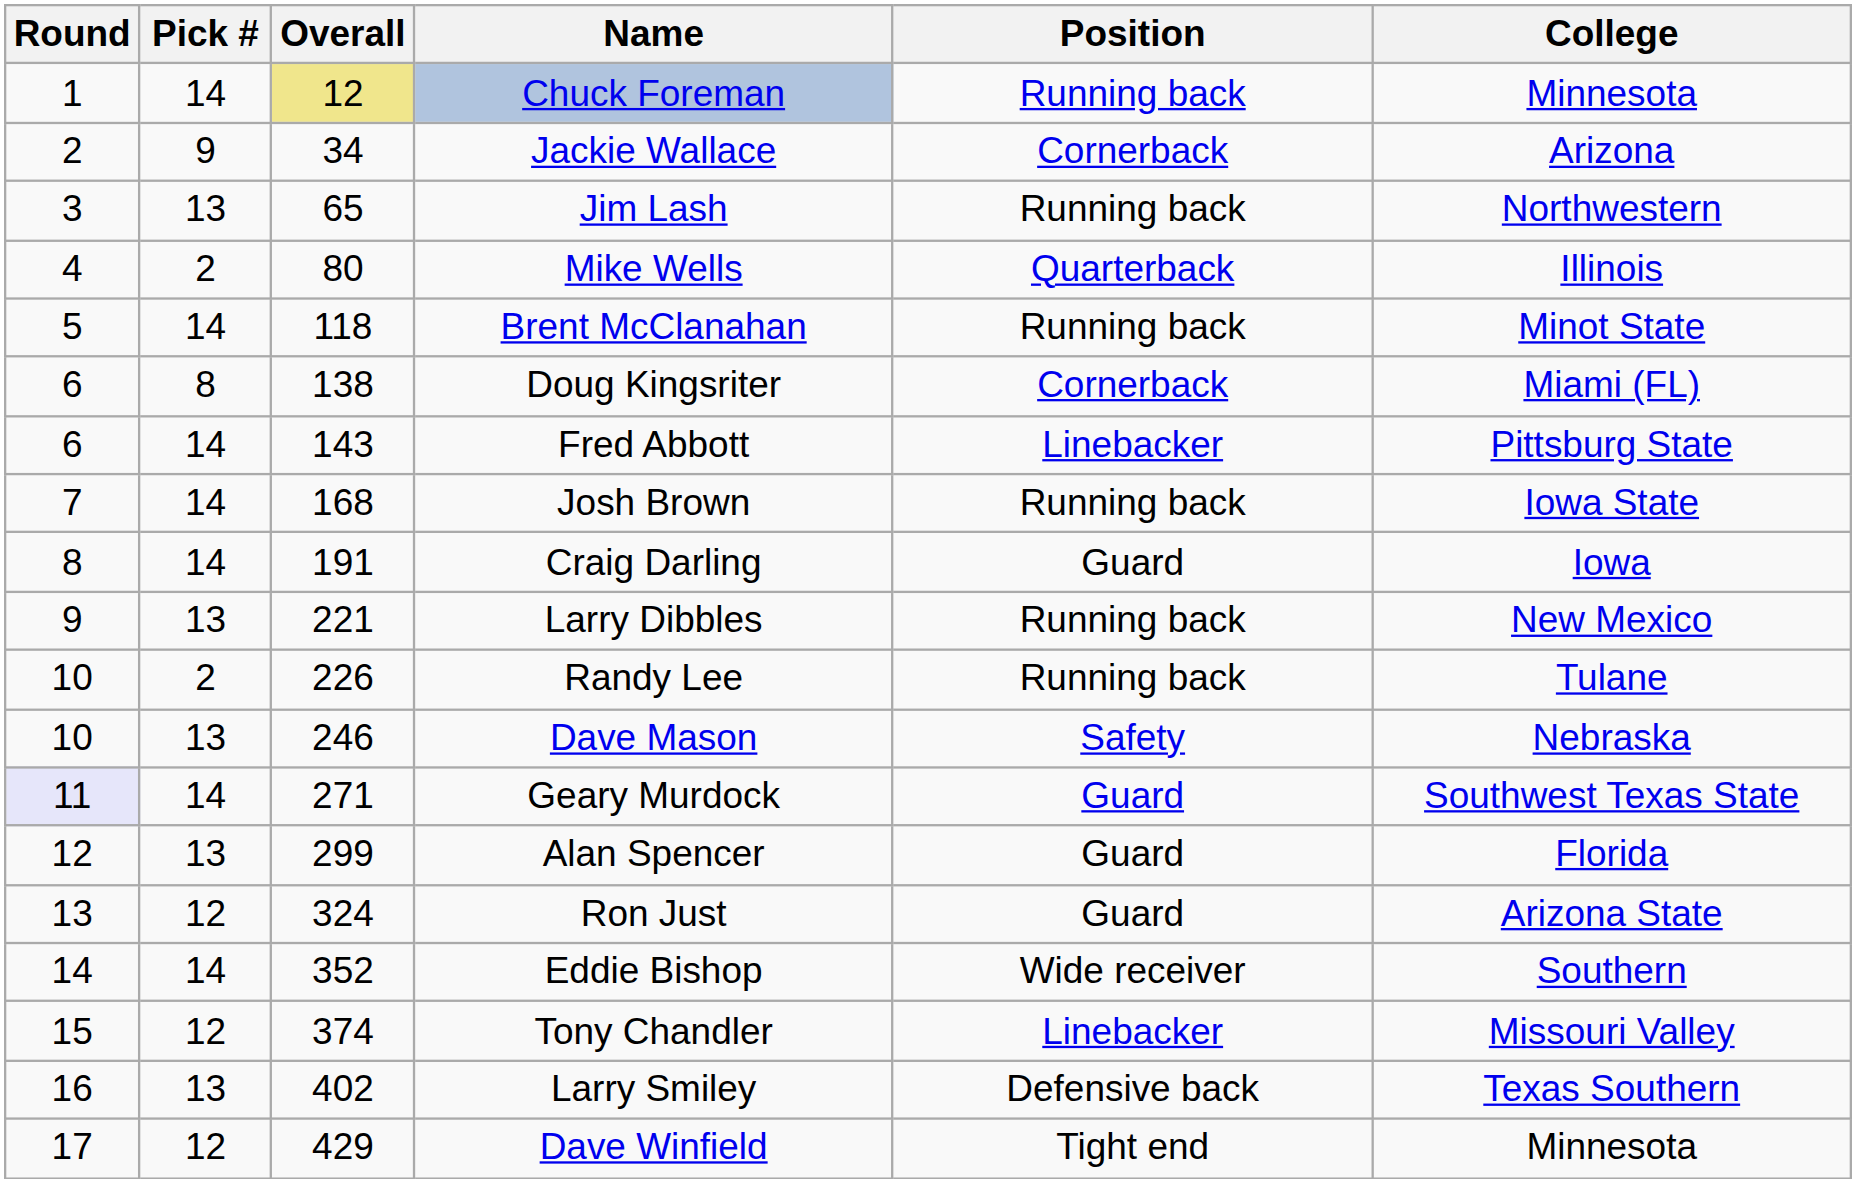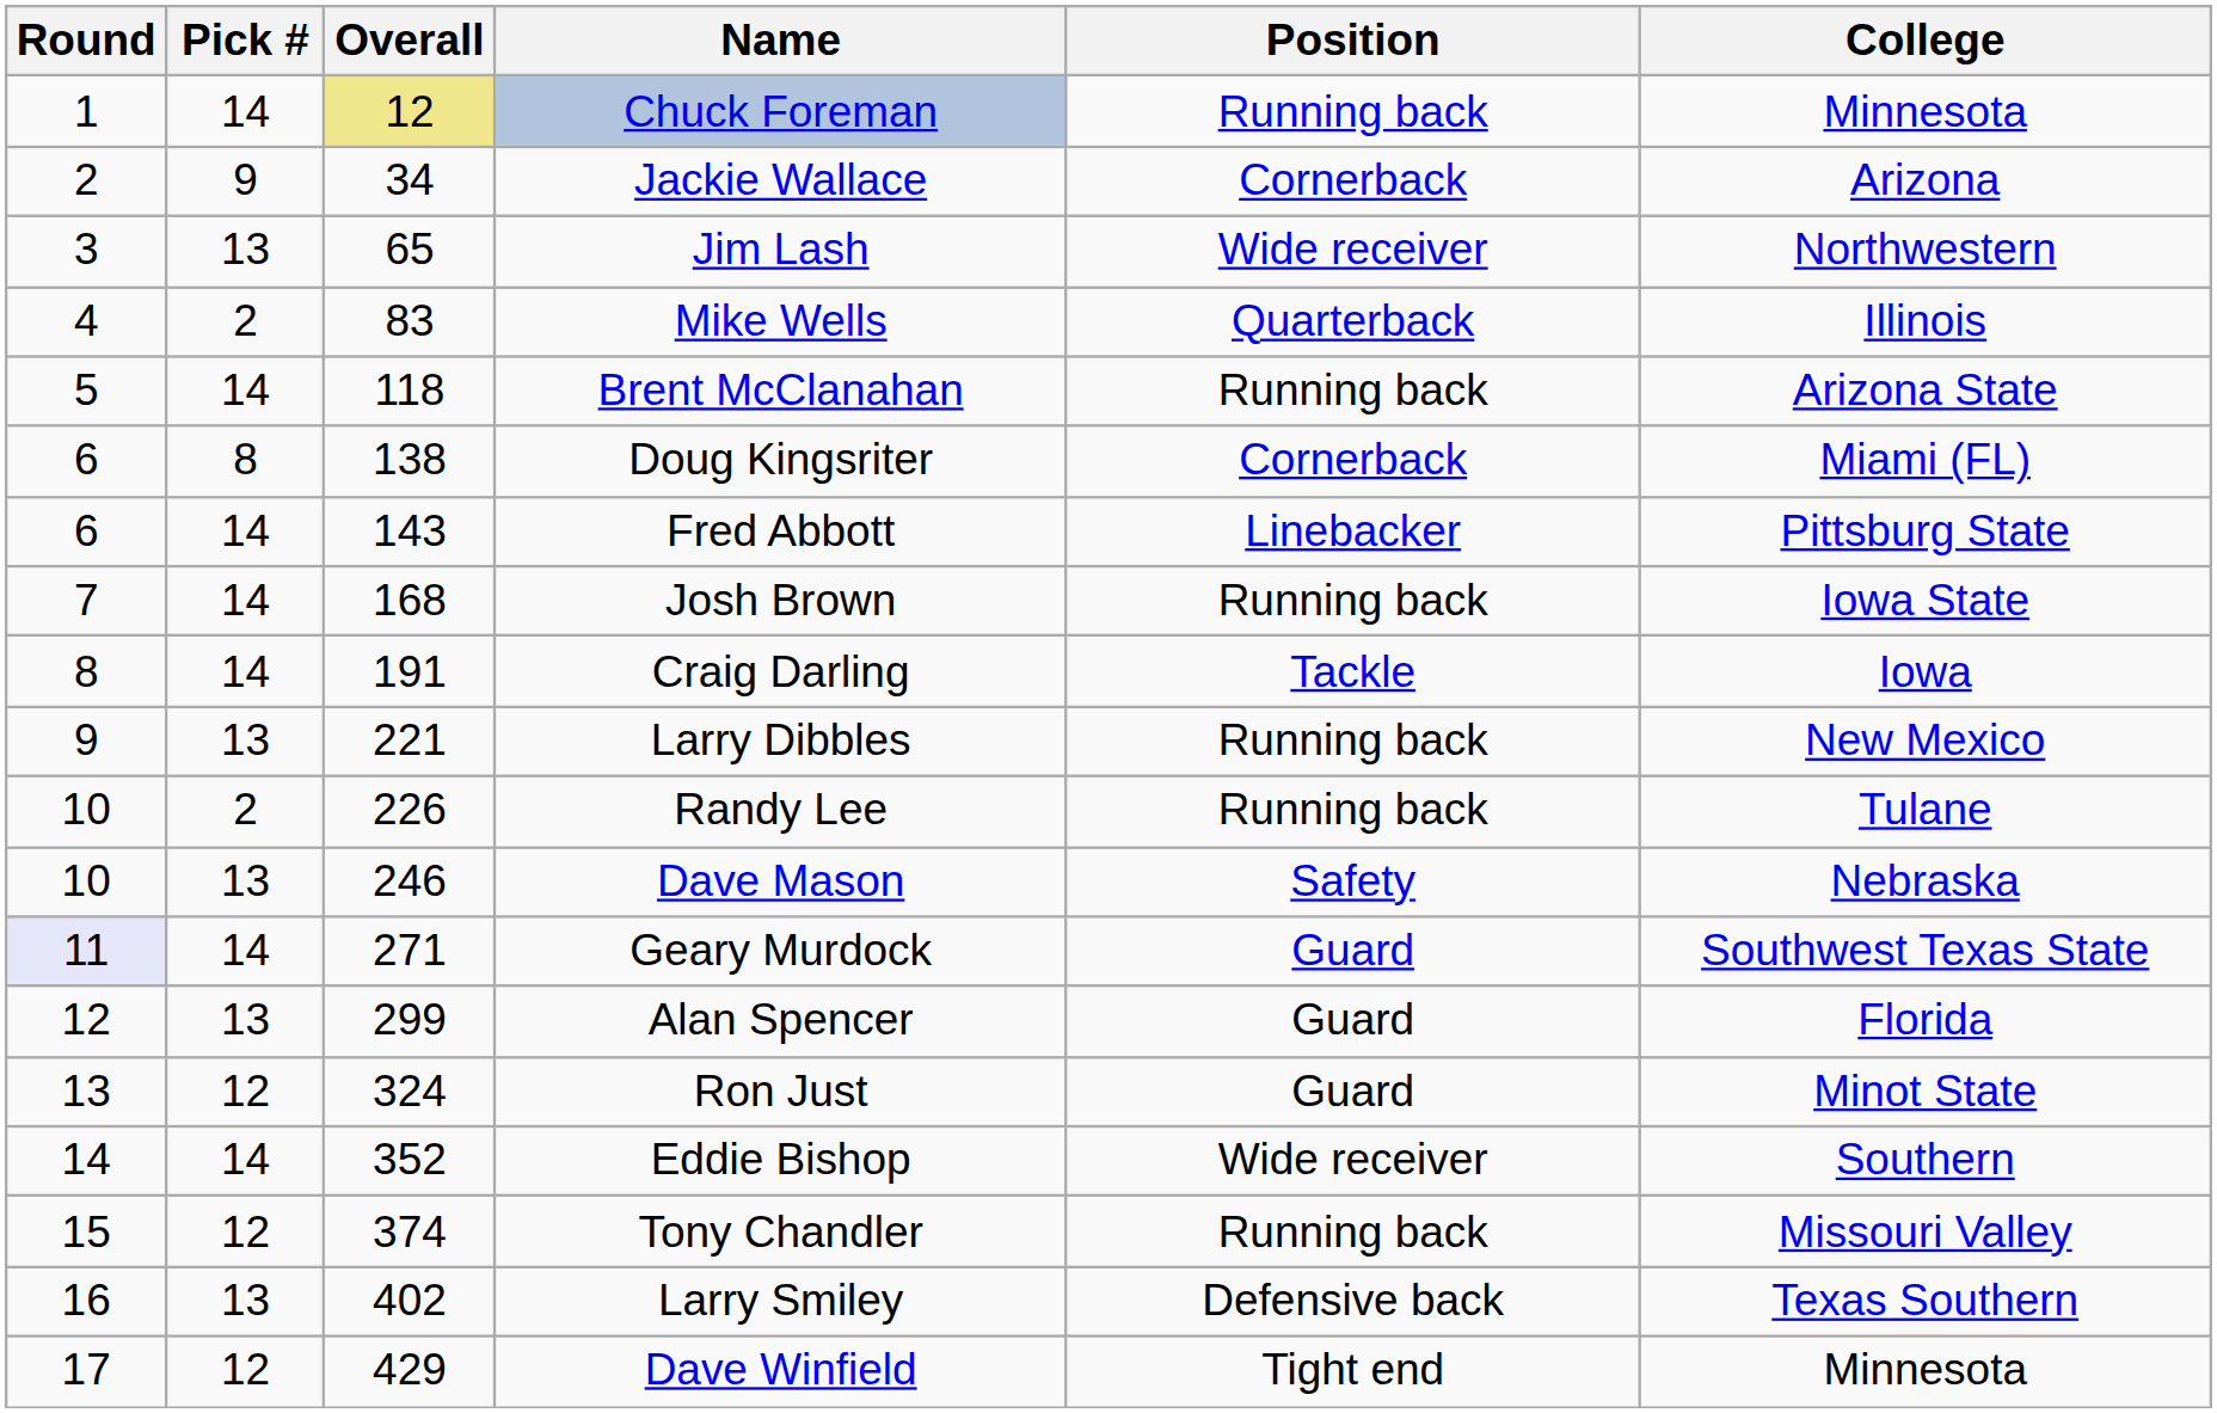 <table class="wikitable sortable" style="text-align:center">
 <tr>
 <th width=50px>Round</th>
 <th width=50px>Pick #</th>
 <th width=50px>Overall</th>
 <th width=200px>Name</th>
 <th width=200px>Position</th>
 <th width=200px>College</th>
 </tr>
 <tr>
 <td>1</td>
 <td>14</td>
 <td style="background: khaki;">12</td>
 <td bgcolor=lightsteelblue><a href='#'>Chuck Foreman</a></td>
 <td><a href='#'>Running back</a></td>
 <td><a href='#'>Minnesota</a></td>
 </tr>
 <tr>
 <td>2</td>
 <td>9</td>
 <td>34</td>
 <td><a href='#'>Jackie Wallace</a></td>
 <td><a href='#'>Cornerback</a></td>
 <td><a href='#'>Arizona</a></td>
 </tr>
 <tr>
 <td>3</td>
 <td>13</td>
 <td>65</td>
 <td><a href='#'>Jim Lash</a></td>
-<td>Running back</td>
+<td><a href='#'>Wide receiver</a></td>
 <td><a href='#'>Northwestern</a></td>
 </tr>
 <tr>
 <td>4</td>
 <td>2</td>
-<td>80</td>
+<td>83</td>
 <td><a href='#'>Mike Wells</a></td>
 <td><a href='#'>Quarterback</a></td>
 <td><a href='#'>Illinois</a></td>
 </tr>
 <tr>
 <td>5</td>
 <td>14</td>
 <td>118</td>
 <td><a href='#'>Brent McClanahan</a></td>
 <td>Running back</td>
-<td><a href='#'>Minot State</a></td>
+<td><a href='#'>Arizona State</a></td>
 </tr>
 <tr>
 <td>6</td>
 <td>8</td>
 <td>138</td>
 <td>Doug Kingsriter</td>
 <td><a href='#'>Cornerback</a></td>
 <td><a href='#'>Miami (FL)</a></td>
 </tr>
 <tr>
 <td>6</td>
 <td>14</td>
 <td>143</td>
 <td>Fred Abbott</td>
 <td><a href='#'>Linebacker</a></td>
 <td><a href='#'>Pittsburg State</a></td>
 </tr>
 <tr>
 <td>7</td>
 <td>14</td>
 <td>168</td>
 <td>Josh Brown</td>
 <td>Running back</td>
 <td><a href='#'>Iowa State</a></td>
 </tr>
 <tr>
 <td>8</td>
 <td>14</td>
 <td>191</td>
 <td>Craig Darling</td>
-<td>Guard</td>
+<td><a href='#'>Tackle</a></td>
 <td><a href='#'>Iowa</a></td>
 </tr>
 <tr>
 <td>9</td>
 <td>13</td>
 <td>221</td>
 <td>Larry Dibbles</td>
 <td>Running back</td>
 <td><a href='#'>New Mexico</a></td>
 </tr>
 <tr>
 <td>10</td>
 <td>2</td>
 <td>226</td>
 <td>Randy Lee</td>
 <td>Running back</td>
 <td><a href='#'>Tulane</a></td>
 </tr>
 <tr>
 <td>10</td>
 <td>13</td>
 <td>246</td>
 <td><a href='#'>Dave Mason</a></td>
 <td><a href='#'>Safety</a></td>
 <td><a href='#'>Nebraska</a></td>
 </tr>
 <tr>
 <td style="background: lavender;">11</td>
 <td>14</td>
 <td>271</td>
 <td>Geary Murdock</td>
 <td><a href='#'>Guard</a></td>
 <td><a href='#'>Southwest Texas State</a></td>
 </tr>
 <tr>
 <td>12</td>
 <td>13</td>
 <td>299</td>
 <td>Alan Spencer</td>
 <td>Guard</td>
 <td><a href='#'>Florida</a></td>
 </tr>
 <tr>
 <td>13</td>
 <td>12</td>
 <td>324</td>
 <td>Ron Just</td>
 <td>Guard</td>
-<td><a href='#'>Arizona State</a></td>
+<td><a href='#'>Minot State</a></td>
 </tr>
 <tr>
 <td>14</td>
 <td>14</td>
 <td>352</td>
 <td>Eddie Bishop</td>
 <td>Wide receiver</td>
 <td><a href='#'>Southern</a></td>
 </tr>
 <tr>
 <td>15</td>
 <td>12</td>
 <td>374</td>
 <td>Tony Chandler</td>
-<td><a href='#'>Linebacker</a></td>
+<td>Running back</td>
 <td><a href='#'>Missouri Valley</a></td>
 </tr>
 <tr>
 <td>16</td>
 <td>13</td>
 <td>402</td>
 <td>Larry Smiley</td>
 <td>Defensive back</td>
 <td><a href='#'>Texas Southern</a></td>
 </tr>
 <tr>
 <td>17</td>
 <td>12</td>
 <td>429</td>
 <td><a href='#'>Dave Winfield</a></td>
 <td>Tight end</td>
 <td>Minnesota</td>
 </tr>
 </table>
